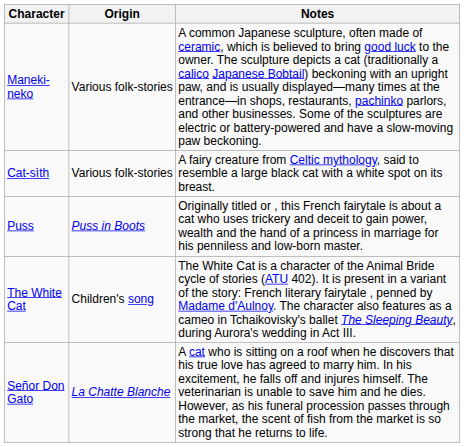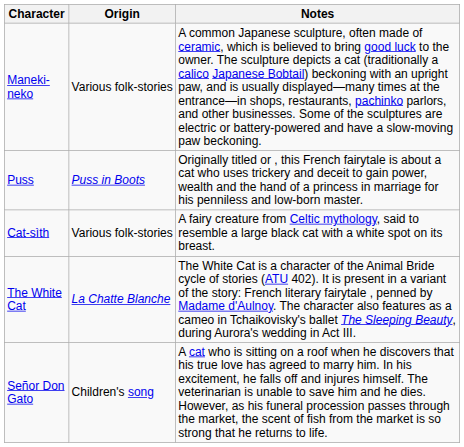 <table class="wikitable sortable">
 <tr>
 <th>Character</th>
 <th>Origin</th>
 <th>Notes</th>
 </tr>
 <tr>
 <td><a href='#'>Maneki-neko</a></td>
 <td nowrap>Various folk-stories</td>
 <td>A common Japanese sculpture, often made of <a href='#'>ceramic</a>, which is believed to bring <a href='#'>good luck</a> to the owner. The sculpture depicts a cat (traditionally a <a href='#'>calico</a> <a href='#'>Japanese Bobtail</a>) beckoning with an upright paw, and is usually displayed—many times at the entrance—in shops, restaurants, <a href='#'>pachinko</a> parlors, and other businesses. Some of the sculptures are electric or battery-powered and have a slow-moving paw beckoning.</td>
 </tr>
 <tr>
+<td><a href='#'>Puss</a></td>
+<td><em><a href='#'>Puss in Boots</a></em></td>
+<td>Originally titled  or , this French fairytale is about a cat who uses trickery and deceit to gain power, wealth and the hand of a princess in marriage for his penniless and low-born master.</td>
+</tr>
+<tr>
 <td><a href='#'>Cat-sìth</a></td>
 <td nowrap>Various folk-stories</td>
 <td>A fairy creature from <a href='#'>Celtic mythology</a>, said to resemble a large black cat with a white spot on its breast.</td>
 </tr>
 <tr>
-<td><a href='#'>Puss</a></td>
-<td><em><a href='#'>Puss in Boots</a></em></td>
-<td>Originally titled  or , this French fairytale is about a cat who uses trickery and deceit to gain power, wealth and the hand of a princess in marriage for his penniless and low-born master.</td>
-</tr>
-<tr>
 <td><a href='#'>The White Cat</a></td>
-<td>Children's <a href='#'>song</a></td>
+<td><em><a href='#'>La Chatte Blanche</a></em></td>
 <td>The White Cat is a character of the Animal Bride cycle of stories (<a href='#'>ATU</a> 402). It is present in a variant of the story: French literary fairytale , penned by <a href='#'>Madame d'Aulnoy</a>. The character also features as a cameo in Tchaikovisky's ballet <em><a href='#'>The Sleeping Beauty</a></em>, during Aurora's wedding in Act III.</td>
 </tr>
 <tr>
 <td><a href='#'>Señor Don Gato</a></td>
-<td><em><a href='#'>La Chatte Blanche</a></em></td>
+<td>Children's <a href='#'>song</a></td>
 <td>A <a href='#'>cat</a> who is sitting on a roof when he discovers that his true love has agreed to marry him. In his excitement, he falls off and injures himself. The veterinarian is unable to save him and he dies. However, as his funeral procession passes through the market, the scent of fish from the market is so strong that he returns to life.</td>
 </tr>
 </table>
